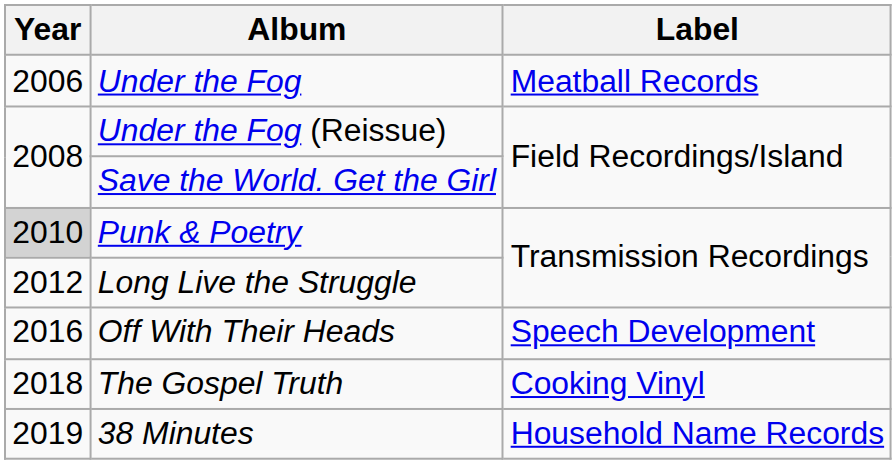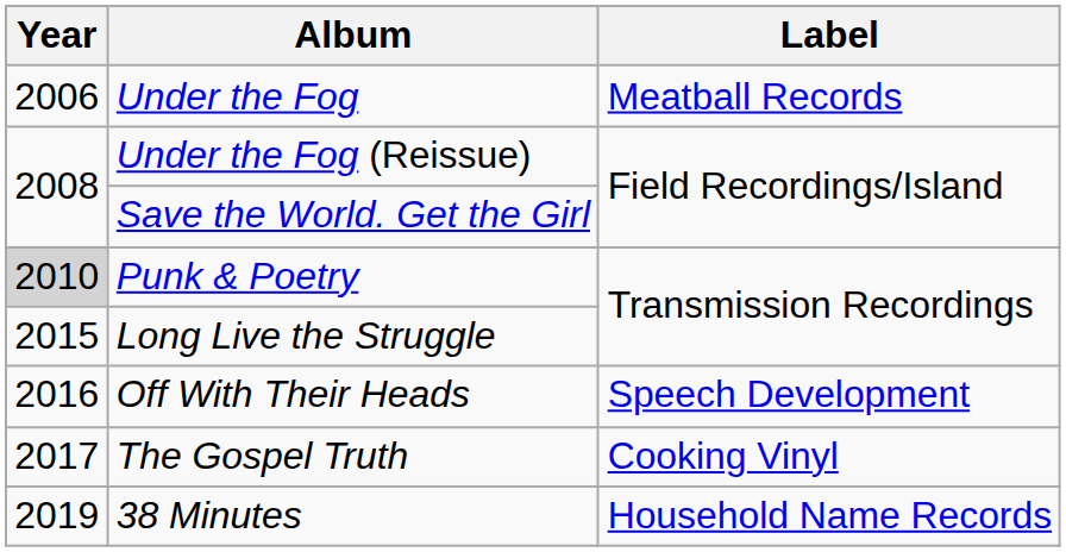 <table class="wikitable">
 <tr>
 <th>Year</th>
 <th>Album</th>
 <th>Label</th>
 </tr>
 <tr>
 <td>2006</td>
 <td><em><a href='#'>Under the Fog</a></em></td>
 <td><a href='#'>Meatball Records</a></td>
 </tr>
 <tr>
 <td rowspan="2">2008</td>
 <td><em><a href='#'>Under the Fog</a></em> (Reissue)</td>
 <td rowspan="2">Field Recordings/Island</td>
 </tr>
 <tr>
 <td><em><a href='#'>Save the World. Get the Girl</a></em></td>
 </tr>
 <tr>
 <td style="background: lightgrey;">2010</td>
 <td><em><a href='#'>Punk & Poetry</a></em></td>
 <td rowspan=2>Transmission Recordings</td>
 </tr>
 <tr>
-<td>2012</td>
+<td>2015</td>
 <td><em>Long Live the Struggle</em></td>
 </tr>
 <tr>
 <td>2016</td>
 <td><em>Off With Their Heads</em></td>
 <td><a href='#'>Speech Development</a></td>
 </tr>
 <tr>
-<td>2018</td>
+<td>2017</td>
 <td><em>The Gospel Truth</em></td>
 <td><a href='#'>Cooking Vinyl</a></td>
 </tr>
 <tr>
 <td>2019</td>
 <td><em>38 Minutes</em></td>
 <td><a href='#'>Household Name Records</a></td>
 </tr>
 </table>
